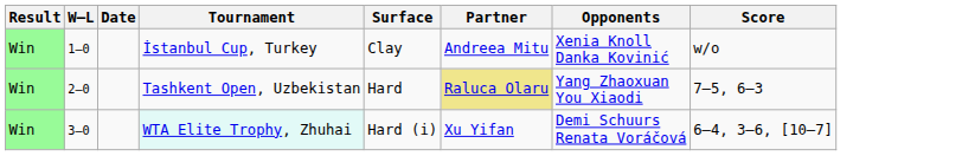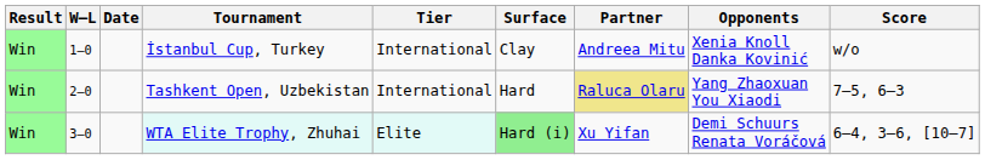 <table class="sortable wikitable">
 <tr>
 <th>Result</th>
 <th class="unsortable">W–L</th>
 <th>Date</th>
 <th>Tournament</th>
+<th>Tier</th>
 <th>Surface</th>
 <th>Partner</th>
 <th>Opponents</th>
 <th class="unsortable">Score</th>
 </tr>
 <tr>
 <td style="background:#98fb98;">Win</td>
 <td><small>1–0</small></td>
 <td><a href='#'></a></td>
 <td><a href='#'>İstanbul Cup</a>, Turkey</td>
+<td>International</td>
 <td>Clay</td>
 <td> <a href='#'>Andreea Mitu</a></td>
 <td> <a href='#'>Xenia Knoll</a> <br>  <a href='#'>Danka Kovinić</a></td>
 <td>w/o</td>
 </tr>
 <tr>
 <td style="background:#98fb98;">Win</td>
 <td><small>2–0</small></td>
 <td><a href='#'></a></td>
 <td><a href='#'>Tashkent Open</a>, Uzbekistan</td>
+<td>International</td>
 <td>Hard</td>
 <td style="background: khaki;"> <a href='#'>Raluca Olaru</a></td>
 <td> <a href='#'>Yang Zhaoxuan</a> <br>  <a href='#'>You Xiaodi</a></td>
 <td>7–5, 6–3</td>
 </tr>
 <tr>
 <td style="background:#98fb98;">Win</td>
 <td><small>3–0</small></td>
 <td><a href='#'></a></td>
 <td style="background:#e2faf7;"><a href='#'>WTA Elite Trophy</a>, Zhuhai</td>
-<td>Hard (i)</td>
+<td style="background:#e2faf7;">Elite</td>
+<td style="background: lightgreen;">Hard (i)</td>
 <td> <a href='#'>Xu Yifan</a></td>
 <td> <a href='#'>Demi Schuurs</a> <br>  <a href='#'>Renata Voráčová</a></td>
 <td>6–4, 3–6, [10–7]</td>
 </tr>
 </table>
